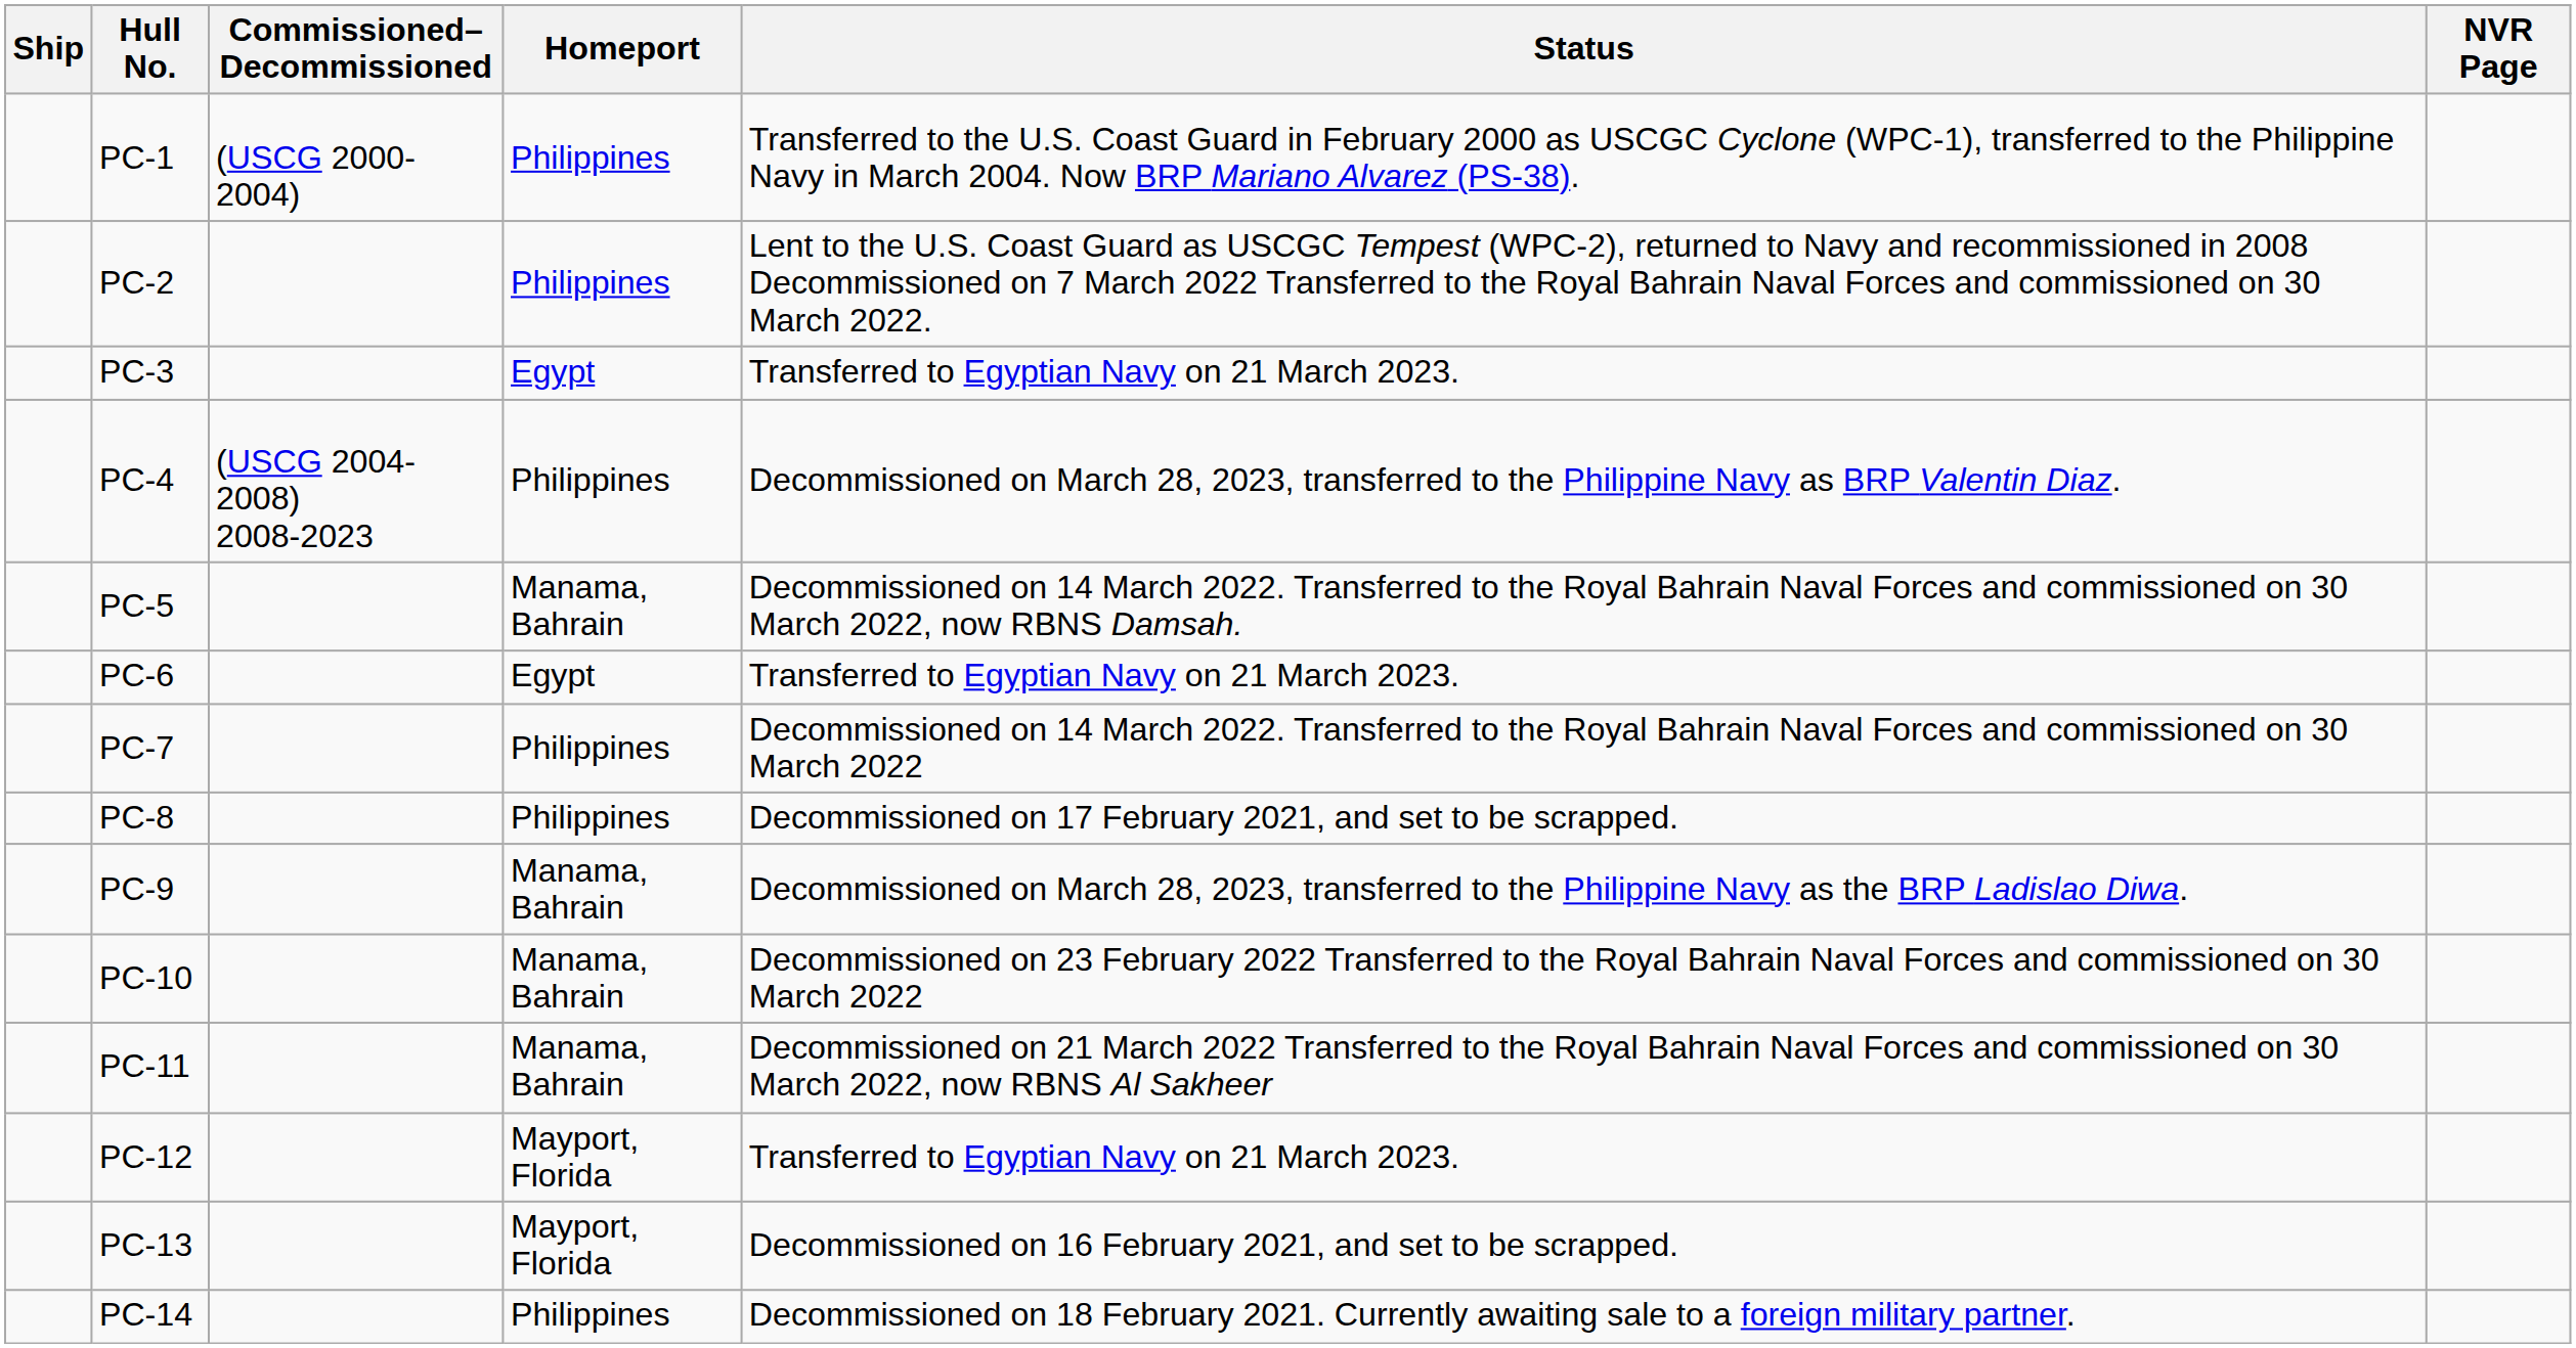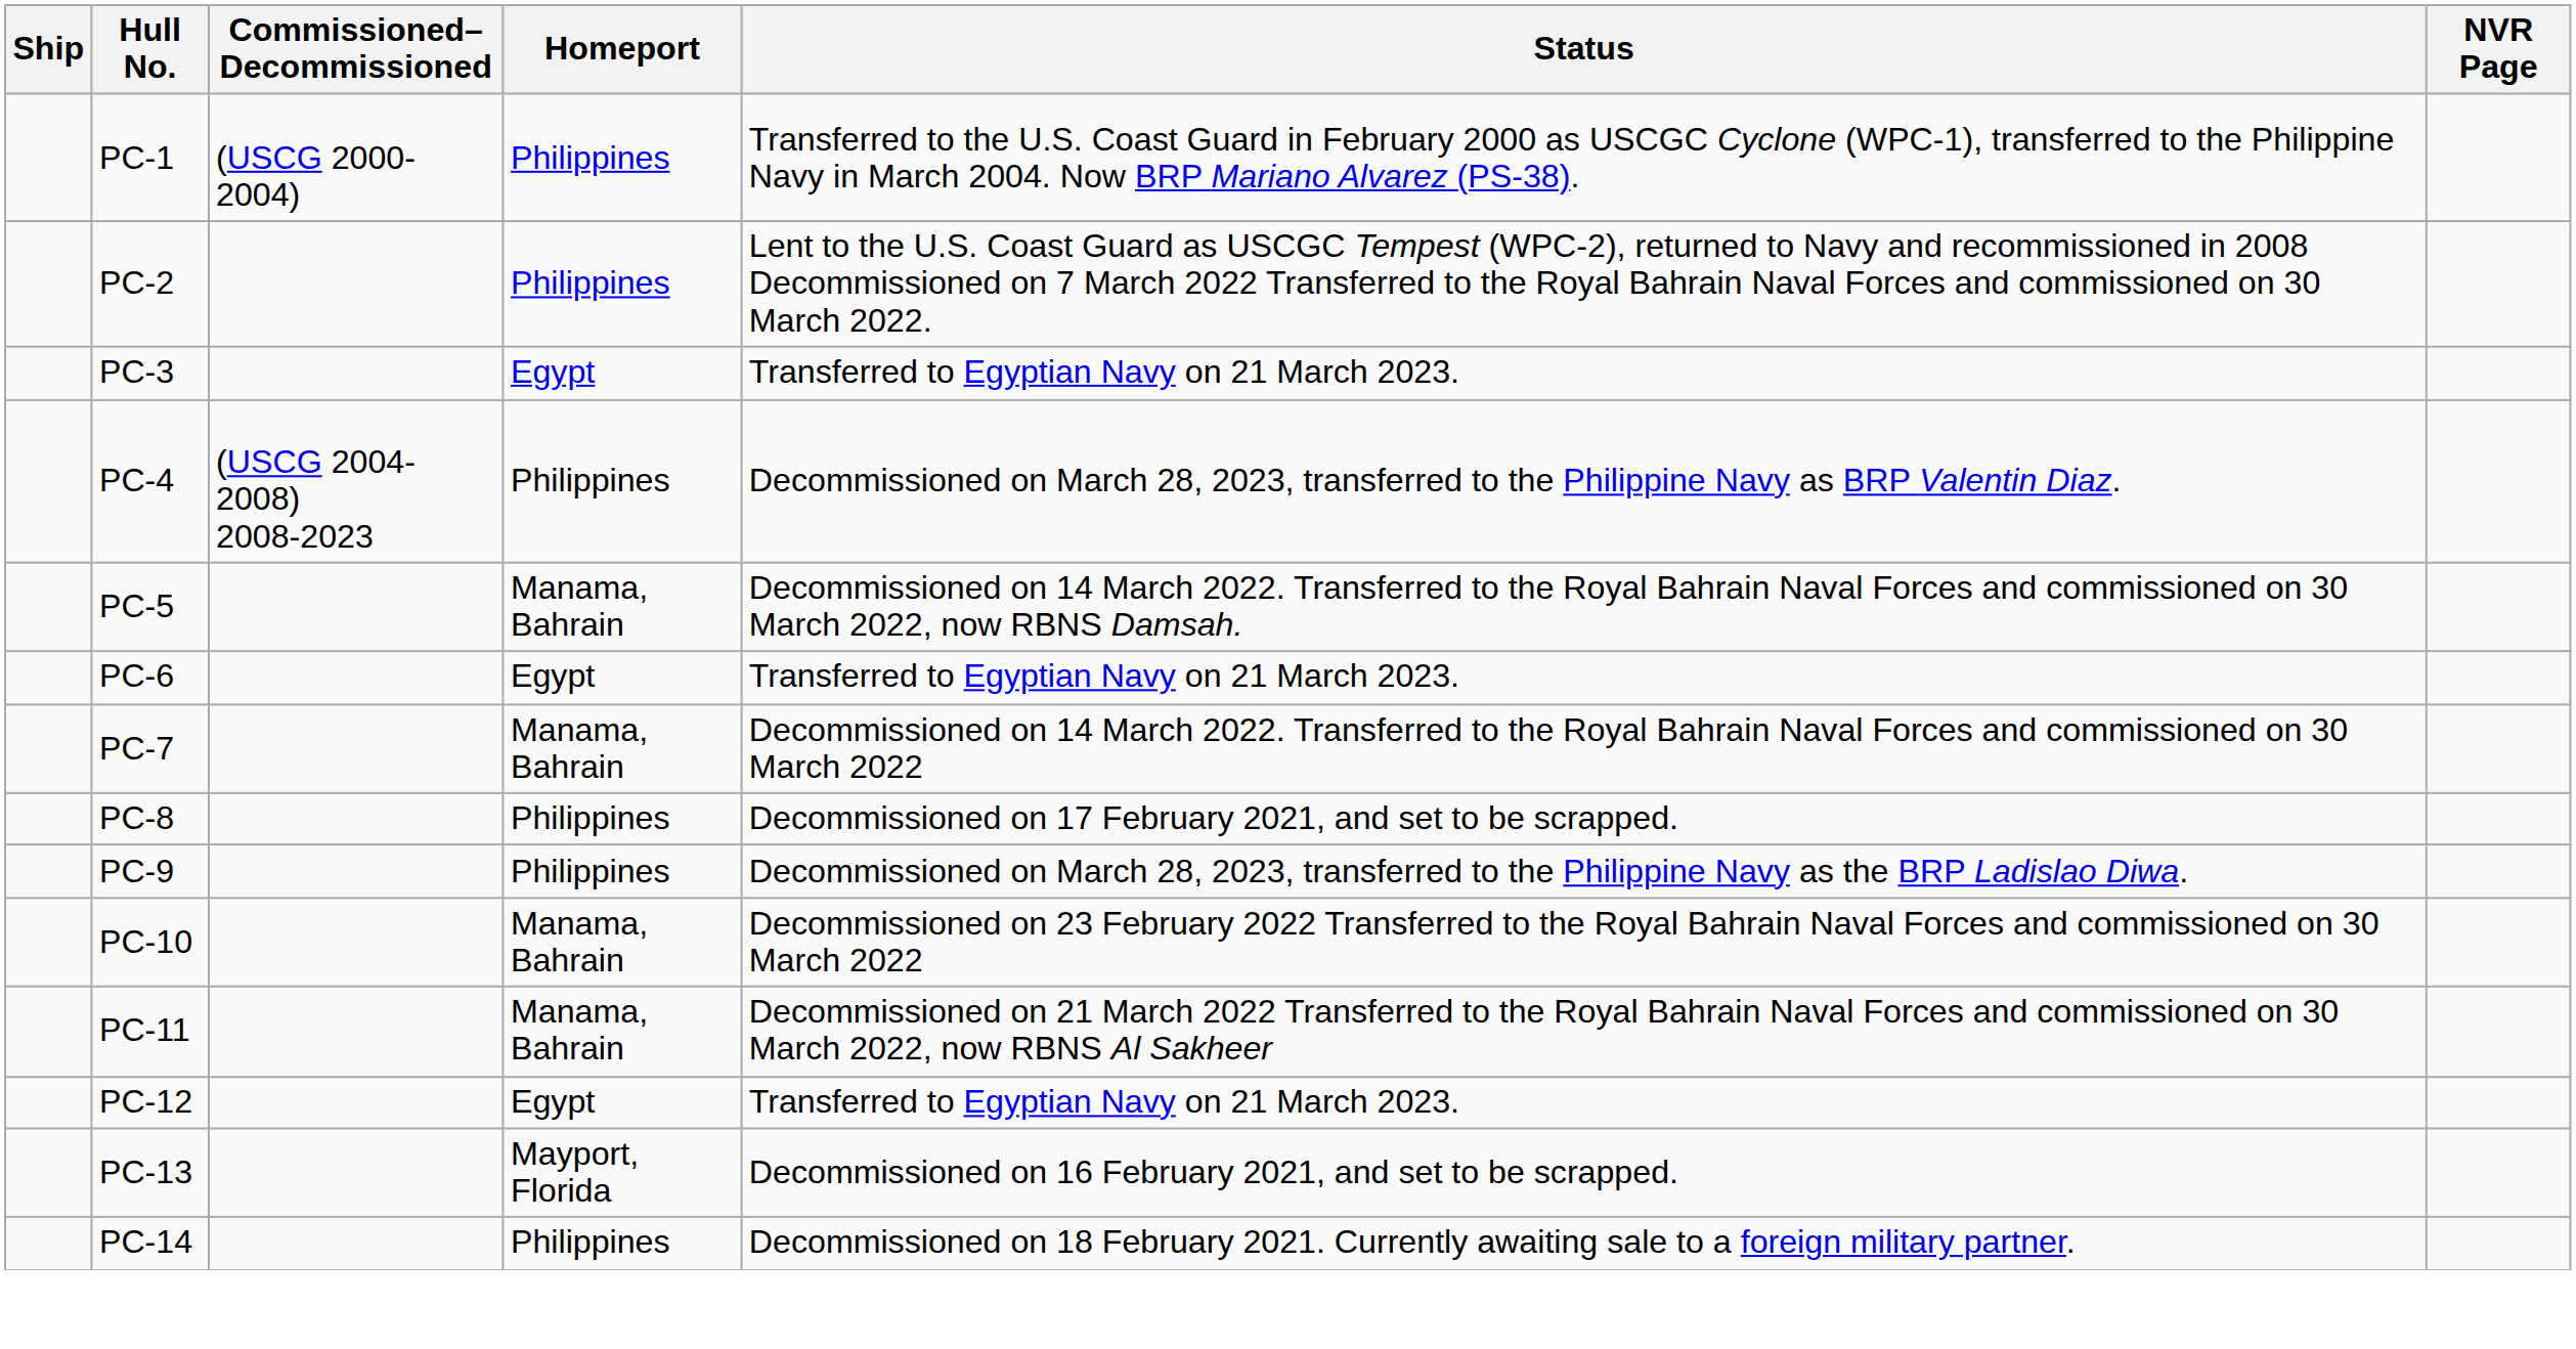 <table class="wikitable sortable">
 <tr>
 <th>Ship</th>
 <th>Hull No.</th>
 <th>Commissioned–<br>Decommissioned</th>
 <th>Homeport</th>
 <th class="unsortable">Status</th>
 <th class="unsortable">NVR Page</th>
 </tr>
 <tr>
 <td></td>
 <td>PC-1</td>
 <td><br>(<a href='#'>USCG</a> 2000-2004)</td>
 <td><a href='#'>Philippines</a></td>
 <td>Transferred to the U.S. Coast Guard in February 2000 as USCGC <em>Cyclone</em> (WPC-1), transferred to the Philippine Navy in March 2004. Now <a href='#'>BRP <em>Mariano Alvarez</em> (PS-38)</a>.</td>
 <td></td>
 </tr>
 <tr>
 <td></td>
 <td>PC-2</td>
 <td></td>
 <td><a href='#'>Philippines</a></td>
 <td>Lent to the U.S. Coast Guard as USCGC <em>Tempest</em> (WPC-2), returned to Navy and recommissioned in 2008<br>Decommissioned on 7 March 2022 Transferred to the Royal Bahrain Naval Forces and commissioned on 30 March 2022.</td>
 <td></td>
 </tr>
 <tr>
 <td></td>
 <td>PC-3</td>
 <td></td>
 <td><a href='#'>Egypt</a></td>
 <td>Transferred to <a href='#'>Egyptian Navy</a> on 21 March 2023.</td>
 <td></td>
 </tr>
 <tr>
 <td></td>
 <td>PC-4</td>
 <td><br>(<a href='#'>USCG</a> 2004-2008)<br>2008-2023</td>
 <td>Philippines</td>
 <td>Decommissioned on March 28, 2023, transferred to the <a href='#'>Philippine Navy</a> as <a href='#'>BRP <em>Valentin Diaz</em></a>.</td>
 <td></td>
 </tr>
 <tr>
 <td></td>
 <td>PC-5</td>
 <td></td>
 <td>Manama, Bahrain</td>
 <td>Decommissioned on 14 March 2022. Transferred to the Royal Bahrain Naval Forces and commissioned on 30 March 2022, now RBNS <em>Damsah.</em></td>
 <td></td>
 </tr>
 <tr>
 <td></td>
 <td>PC-6</td>
 <td></td>
 <td>Egypt</td>
 <td>Transferred to <a href='#'>Egyptian Navy</a> on 21 March 2023. </td>
 <td></td>
 </tr>
 <tr>
 <td></td>
 <td>PC-7</td>
 <td></td>
-<td>Philippines</td>
+<td>Manama, Bahrain</td>
 <td>Decommissioned on 14 March 2022. Transferred to the Royal Bahrain Naval Forces and commissioned on 30 March 2022</td>
 <td></td>
 </tr>
 <tr>
 <td></td>
 <td>PC-8</td>
 <td></td>
 <td>Philippines</td>
 <td>Decommissioned on 17 February 2021, and set to be scrapped.</td>
 <td></td>
 </tr>
 <tr>
 <td></td>
 <td>PC-9</td>
 <td></td>
-<td>Manama, Bahrain</td>
+<td>Philippines</td>
 <td>Decommissioned on March 28, 2023, transferred to the <a href='#'>Philippine Navy</a> as the <a href='#'>BRP <em>Ladislao Diwa</em></a>.</td>
 <td></td>
 </tr>
 <tr>
 <td></td>
 <td>PC-10</td>
 <td></td>
 <td>Manama, Bahrain</td>
 <td>Decommissioned on 23 February 2022 Transferred to the Royal Bahrain Naval Forces and commissioned on 30 March 2022</td>
 <td></td>
 </tr>
 <tr>
 <td></td>
 <td>PC-11</td>
 <td></td>
 <td>Manama, Bahrain</td>
 <td>Decommissioned on 21 March 2022 Transferred to the Royal Bahrain Naval Forces and commissioned on 30 March 2022, now RBNS <em>Al Sakheer</em></td>
 <td></td>
 </tr>
 <tr>
 <td></td>
 <td>PC-12</td>
 <td></td>
-<td>Mayport, Florida</td>
+<td>Egypt</td>
 <td>Transferred to <a href='#'>Egyptian Navy</a> on 21 March 2023.</td>
 <td></td>
 </tr>
 <tr>
 <td></td>
 <td>PC-13</td>
 <td></td>
 <td>Mayport, Florida</td>
 <td>Decommissioned on 16 February 2021, and set to be scrapped.</td>
 <td></td>
 </tr>
 <tr>
 <td></td>
 <td>PC-14</td>
 <td></td>
 <td>Philippines</td>
 <td>Decommissioned on 18 February 2021. Currently awaiting sale to a <a href='#'>foreign military partner</a>.</td>
 <td></td>
 </tr>
 </table>
